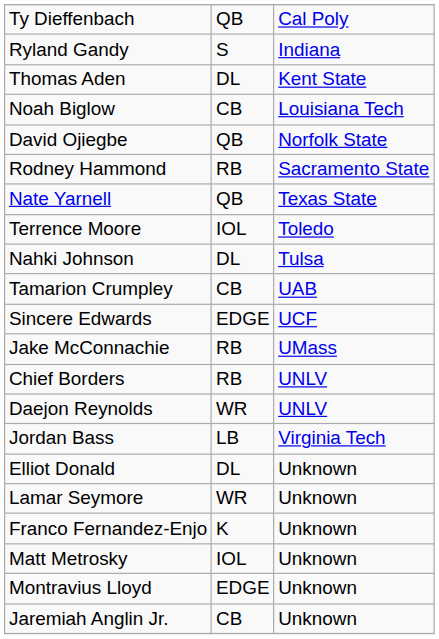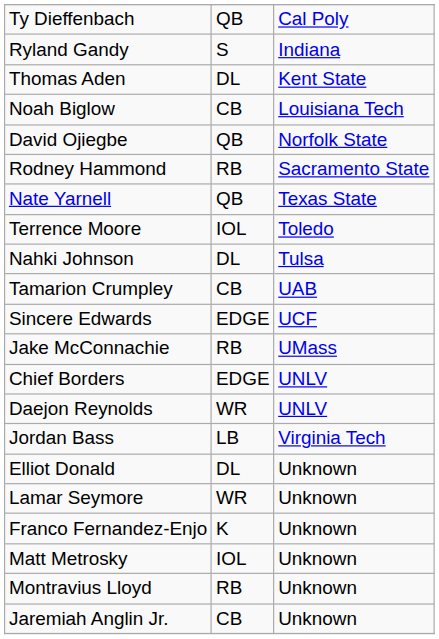 <table class="wikitable sortable">
 <tr>
 </tr>
 <tr>
 <td>Ty Dieffenbach</td>
 <td>QB</td>
 <td><a href='#'>Cal Poly</a></td>
 </tr>
 <tr>
 <td>Ryland Gandy</td>
 <td>S</td>
 <td><a href='#'>Indiana</a></td>
 </tr>
 <tr>
 <td>Thomas Aden</td>
 <td>DL</td>
 <td><a href='#'>Kent State</a></td>
 </tr>
 <tr>
 <td>Noah Biglow</td>
 <td>CB</td>
 <td><a href='#'>Louisiana Tech</a></td>
 </tr>
 <tr>
 <td>David Ojiegbe</td>
 <td>QB</td>
 <td><a href='#'>Norfolk State</a></td>
 </tr>
 <tr>
 <td>Rodney Hammond</td>
 <td>RB</td>
 <td><a href='#'>Sacramento State</a></td>
 </tr>
 <tr>
 <td><a href='#'>Nate Yarnell</a></td>
 <td>QB</td>
 <td><a href='#'>Texas State</a></td>
 </tr>
 <tr>
 <td>Terrence Moore</td>
 <td>IOL</td>
 <td><a href='#'>Toledo</a></td>
 </tr>
 <tr>
 <td>Nahki Johnson</td>
 <td>DL</td>
 <td><a href='#'>Tulsa</a></td>
 </tr>
 <tr>
 <td>Tamarion Crumpley</td>
 <td>CB</td>
 <td><a href='#'>UAB</a></td>
 </tr>
 <tr>
 <td>Sincere Edwards</td>
 <td>EDGE</td>
 <td><a href='#'>UCF</a></td>
 </tr>
 <tr>
 <td>Jake McConnachie</td>
 <td>RB</td>
 <td><a href='#'>UMass</a></td>
 </tr>
 <tr>
 <td>Chief Borders</td>
-<td>RB</td>
+<td>EDGE</td>
 <td><a href='#'>UNLV</a></td>
 </tr>
 <tr>
 <td>Daejon Reynolds</td>
 <td>WR</td>
 <td><a href='#'>UNLV</a></td>
 </tr>
 <tr>
 <td>Jordan Bass</td>
 <td>LB</td>
 <td><a href='#'>Virginia Tech</a></td>
 </tr>
 <tr>
 <td>Elliot Donald</td>
 <td>DL</td>
 <td>Unknown</td>
 </tr>
 <tr>
 <td>Lamar Seymore</td>
 <td>WR</td>
 <td>Unknown</td>
 </tr>
 <tr>
 <td>Franco Fernandez-Enjo</td>
 <td>K</td>
 <td>Unknown</td>
 </tr>
 <tr>
 <td>Matt Metrosky</td>
 <td>IOL</td>
 <td>Unknown</td>
 </tr>
 <tr>
 <td>Montravius Lloyd</td>
-<td>EDGE</td>
+<td>RB</td>
 <td>Unknown</td>
 </tr>
 <tr>
 <td>Jaremiah Anglin Jr.</td>
 <td>CB</td>
 <td>Unknown</td>
 </tr>
 <tr>
 </tr>
 </table>
